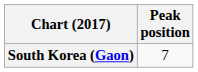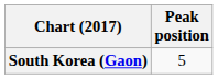 <table class="wikitable plainrowheaders">
 <tr>
 <th scope="col">Chart (2017)</th>
 <th scope="col">Peak<br>position</th>
 </tr>
 <tr>
 <th scope="row">South Korea (<a href='#'>Gaon</a>)</th>
-<td align="center">7</td>
+<td align="center">5</td>
 </tr>
 </table>
